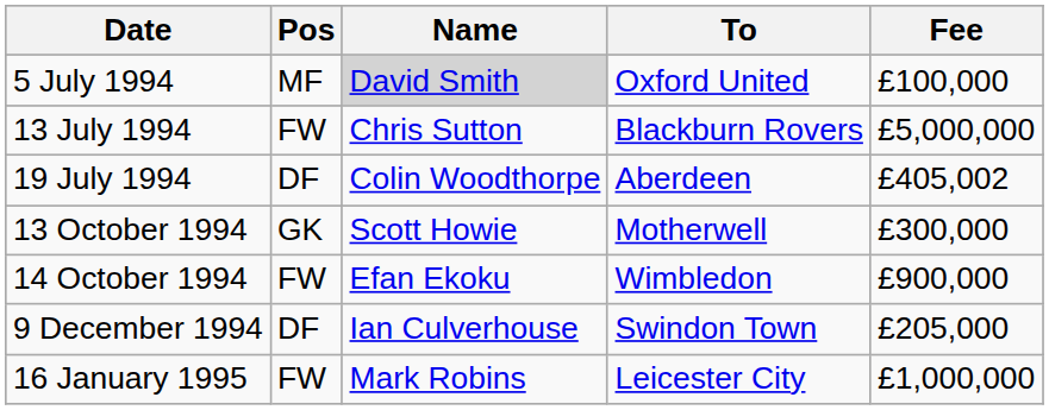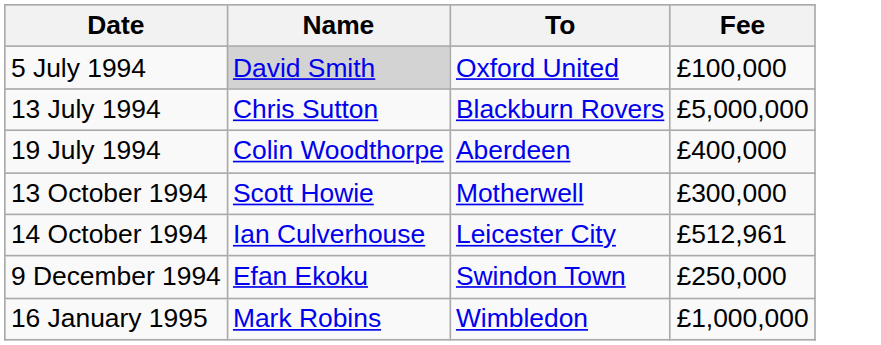 <table class="wikitable">
 <tr>
 <th>Date</th>
-<th>Pos</th>
 <th>Name</th>
 <th>To</th>
 <th>Fee</th>
 </tr>
 <tr>
 <td>5 July 1994</td>
-<td>MF</td>
 <td style="background: lightgrey;"><a href='#'>David Smith</a></td>
 <td><a href='#'>Oxford United</a></td>
 <td>£100,000</td>
 </tr>
 <tr>
 <td>13 July 1994</td>
-<td>FW</td>
 <td><a href='#'>Chris Sutton</a></td>
 <td><a href='#'>Blackburn Rovers</a></td>
 <td>£5,000,000</td>
 </tr>
 <tr>
 <td>19 July 1994</td>
-<td>DF</td>
 <td><a href='#'>Colin Woodthorpe</a></td>
 <td><a href='#'>Aberdeen</a></td>
-<td>£405,002</td>
+<td>£400,000</td>
 </tr>
 <tr>
 <td>13 October 1994</td>
-<td>GK</td>
 <td><a href='#'>Scott Howie</a></td>
 <td><a href='#'>Motherwell</a></td>
 <td>£300,000</td>
 </tr>
 <tr>
 <td>14 October 1994</td>
-<td>FW</td>
-<td><a href='#'>Efan Ekoku</a></td>
-<td><a href='#'>Wimbledon</a></td>
-<td>£900,000</td>
+<td><a href='#'>Ian Culverhouse</a></td>
+<td><a href='#'>Leicester City</a></td>
+<td>£512,961</td>
 </tr>
 <tr>
 <td>9 December 1994</td>
-<td>DF</td>
-<td><a href='#'>Ian Culverhouse</a></td>
+<td><a href='#'>Efan Ekoku</a></td>
 <td><a href='#'>Swindon Town</a></td>
-<td>£205,000</td>
+<td>£250,000</td>
 </tr>
 <tr>
 <td>16 January 1995</td>
-<td>FW</td>
 <td><a href='#'>Mark Robins</a></td>
-<td><a href='#'>Leicester City</a></td>
+<td><a href='#'>Wimbledon</a></td>
 <td>£1,000,000</td>
 </tr>
 </table>
